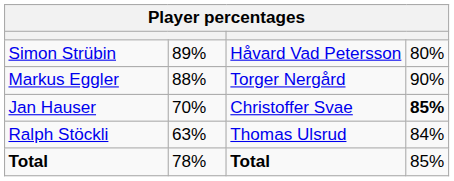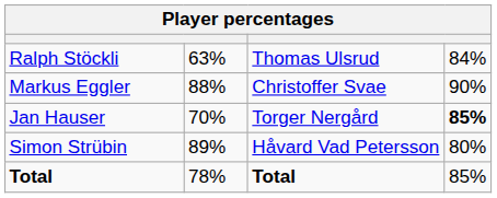 <table class="wikitable">
 <tr>
 <th colspan=4 width=400>Player percentages</th>
 </tr>
 <tr>
 <th colspan=2 width=200></th>
 <th colspan=2 width=200></th>
 </tr>
 <tr>
-<td><a href='#'>Simon Strübin</a></td>
-<td>89%</td>
-<td><a href='#'>Håvard Vad Petersson</a></td>
-<td>80%</td>
+<td><a href='#'>Ralph Stöckli</a></td>
+<td>63%</td>
+<td><a href='#'>Thomas Ulsrud</a></td>
+<td>84%</td>
 </tr>
 <tr>
 <td><a href='#'>Markus Eggler</a></td>
 <td>88%</td>
-<td><a href='#'>Torger Nergård</a></td>
+<td><a href='#'>Christoffer Svae</a></td>
 <td>90%</td>
 </tr>
 <tr>
 <td><a href='#'>Jan Hauser</a></td>
 <td>70%</td>
-<td><a href='#'>Christoffer Svae</a></td>
+<td><a href='#'>Torger Nergård</a></td>
 <td><strong>85%</strong></td>
 </tr>
 <tr>
-<td><a href='#'>Ralph Stöckli</a></td>
-<td>63%</td>
-<td><a href='#'>Thomas Ulsrud</a></td>
-<td>84%</td>
+<td><a href='#'>Simon Strübin</a></td>
+<td>89%</td>
+<td><a href='#'>Håvard Vad Petersson</a></td>
+<td>80%</td>
 </tr>
 <tr>
 <td><strong>Total</strong></td>
 <td>78%</td>
 <td><strong>Total</strong></td>
 <td>85%</td>
 </tr>
 </table>
